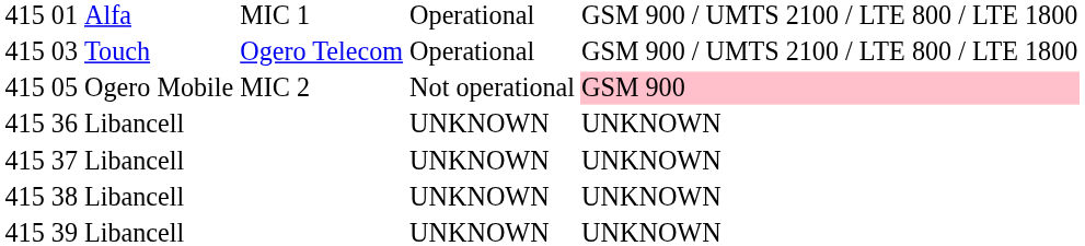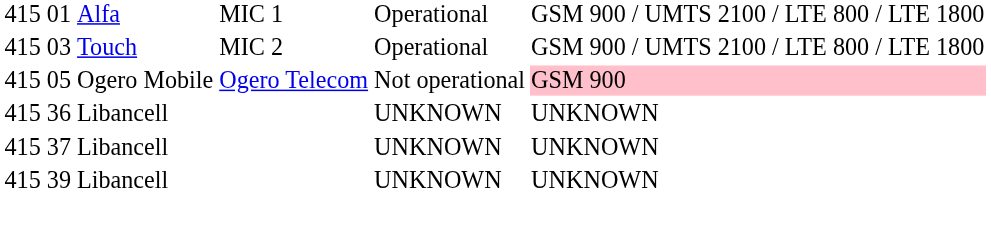 <table>
 <tr>
 <td>415</td>
 <td>01</td>
 <td><a href='#'>Alfa</a></td>
 <td>MIC 1</td>
 <td>Operational</td>
 <td>GSM 900 / UMTS 2100 / LTE 800 / LTE 1800</td>
 <td></td>
 </tr>
 <tr>
 <td>415</td>
 <td>03</td>
 <td><a href='#'>Touch</a></td>
-<td><a href='#'>Ogero Telecom</a></td>
+<td>MIC 2</td>
 <td>Operational</td>
 <td>GSM 900 / UMTS 2100 / LTE 800 / LTE 1800</td>
 <td></td>
 </tr>
 <tr>
 <td>415</td>
 <td>05</td>
 <td>Ogero Mobile</td>
-<td>MIC 2</td>
+<td><a href='#'>Ogero Telecom</a></td>
 <td>Not operational</td>
 <td style="background: pink;">GSM 900</td>
 <td></td>
 </tr>
 <tr>
 <td>415</td>
 <td>36</td>
 <td>Libancell</td>
 <td></td>
 <td>UNKNOWN</td>
 <td>UNKNOWN</td>
 <td></td>
 </tr>
 <tr>
 <td>415</td>
 <td>37</td>
 <td>Libancell</td>
 <td></td>
 <td>UNKNOWN</td>
 <td>UNKNOWN</td>
 <td></td>
 </tr>
 <tr>
 <td>415</td>
-<td>38</td>
-<td>Libancell</td>
-<td></td>
-<td>UNKNOWN</td>
-<td>UNKNOWN</td>
-<td></td>
-</tr>
-<tr>
-<td>415</td>
 <td>39</td>
 <td>Libancell</td>
 <td></td>
 <td>UNKNOWN</td>
 <td>UNKNOWN</td>
 <td></td>
 </tr>
 </table>
